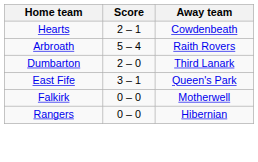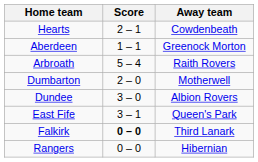 <table class="wikitable" style="text-align: center">
 <tr>
 <th width=140>Home team</th>
 <th width=70>Score</th>
 <th width=140>Away team</th>
 </tr>
 <tr>
 <td><a href='#'>Hearts</a></td>
 <td>2 – 1</td>
 <td><a href='#'>Cowdenbeath</a></td>
 </tr>
 <tr>
+<td><a href='#'>Aberdeen</a></td>
+<td>1 – 1</td>
+<td><a href='#'>Greenock Morton</a></td>
+</tr>
+<tr>
 <td><a href='#'>Arbroath</a></td>
 <td>5 – 4</td>
 <td><a href='#'>Raith Rovers</a></td>
 </tr>
 <tr>
 <td><a href='#'>Dumbarton</a></td>
 <td>2 – 0</td>
-<td><a href='#'>Third Lanark</a></td>
+<td><a href='#'>Motherwell</a></td>
+</tr>
+<tr>
+<td><a href='#'>Dundee</a></td>
+<td>3 – 0</td>
+<td><a href='#'>Albion Rovers</a></td>
 </tr>
 <tr>
 <td><a href='#'>East Fife</a></td>
 <td>3 – 1</td>
 <td><a href='#'>Queen's Park</a></td>
 </tr>
 <tr>
 <td><a href='#'>Falkirk</a></td>
-<td>0 – 0</td>
-<td><a href='#'>Motherwell</a></td>
+<td><strong>0 – 0</strong></td>
+<td><a href='#'>Third Lanark</a></td>
 </tr>
 <tr>
 <td><a href='#'>Rangers</a></td>
 <td>0 – 0</td>
 <td><a href='#'>Hibernian</a></td>
 </tr>
 </table>
